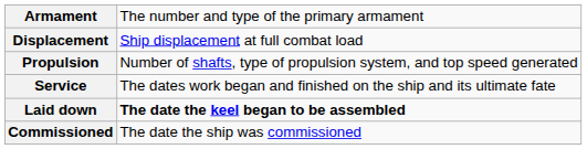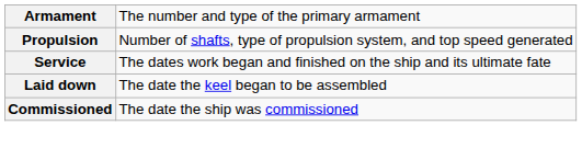 <table class="wikitable plainrowheaders" style="float: right; margin: 0 0 0 1em;">
 <tr>
 <th scope="row">Armament</th>
 <td>The number and type of the primary armament</td>
-</tr>
-<tr>
-<th scope="row">Displacement</th>
-<td><a href='#'>Ship displacement</a> at full combat load</td>
 </tr>
 <tr>
 <th scope="row">Propulsion</th>
 <td>Number of <a href='#'>shafts</a>, type of propulsion system, and top speed generated</td>
 </tr>
 <tr>
 <th scope="row">Service</th>
 <td>The dates work began and finished on the ship and its ultimate fate</td>
 </tr>
 <tr>
 <th scope="row">Laid down</th>
-<td><strong>The date the <a href='#'>keel</a> began to be assembled</strong></td>
+<td>The date the <a href='#'>keel</a> began to be assembled</td>
 </tr>
 <tr>
 <th scope="row">Commissioned</th>
 <td>The date the ship was <a href='#'>commissioned</a></td>
 </tr>
 </table>
